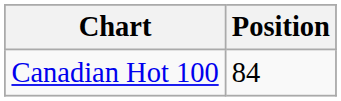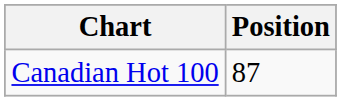 <table class="wikitable">
 <tr>
 <th align="left" valign="top">Chart</th>
 <th align="left" valign="top">Position</th>
 </tr>
 <tr>
 <td align="left" valign="top"><a href='#'>Canadian Hot 100</a></td>
-<td align="left" valign="top">84</td>
+<td align="left" valign="top">87</td>
 </tr>
 </table>
